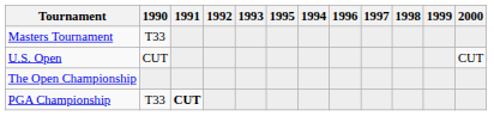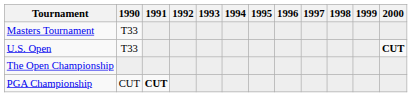 <table class="wikitable" style="font-size:95%;text-align:center;">
 <tr>
 <th>Tournament</th>
 <th>1990</th>
 <th>1991</th>
 <th>1992</th>
 <th>1993</th>
+<th>1994</th>
 <th>1995</th>
-<th>1994</th>
 <th>1996</th>
 <th>1997</th>
 <th>1998</th>
 <th>1999</th>
 <th>2000</th>
 </tr>
 <tr>
 <td align=left><a href='#'>Masters Tournament</a></td>
 <td>T33</td>
 <td style="background:#eeeeee;"></td>
 <td style="background:#eeeeee;"></td>
 <td style="background:#eeeeee;"></td>
 <td style="background:#eeeeee;"></td>
 <td style="background:#eeeeee;"></td>
 <td style="background:#eeeeee;"></td>
 <td style="background:#eeeeee;"></td>
 <td style="background:#eeeeee;"></td>
 <td style="background:#eeeeee;"></td>
 <td style="background:#eeeeee;"></td>
 </tr>
 <tr>
 <td align=left><a href='#'>U.S. Open</a></td>
-<td>CUT</td>
+<td>T33</td>
 <td style="background:#eeeeee;"></td>
 <td style="background:#eeeeee;"></td>
 <td style="background:#eeeeee;"></td>
 <td style="background:#eeeeee;"></td>
 <td style="background:#eeeeee;"></td>
 <td style="background:#eeeeee;"></td>
 <td style="background:#eeeeee;"></td>
 <td style="background:#eeeeee;"></td>
 <td style="background:#eeeeee;"></td>
-<td>CUT</td>
+<td><strong>CUT</strong></td>
 </tr>
 <tr>
 <td align=left><a href='#'>The Open Championship</a></td>
 <td style="background:#eeeeee;"></td>
 <td style="background:#eeeeee;"></td>
 <td style="background:#eeeeee;"></td>
 <td style="background:#eeeeee;"></td>
 <td style="background:#eeeeee;"></td>
 <td style="background:#eeeeee;"></td>
 <td style="background:#eeeeee;"></td>
 <td style="background:#eeeeee;"></td>
 <td style="background:#eeeeee;"></td>
 <td style="background:#eeeeee;"></td>
 <td style="background:#eeeeee;"></td>
 </tr>
 <tr>
 <td align=left><a href='#'>PGA Championship</a></td>
-<td>T33</td>
+<td>CUT</td>
 <td><strong>CUT</strong></td>
 <td style="background:#eeeeee;"></td>
 <td style="background:#eeeeee;"></td>
 <td style="background:#eeeeee;"></td>
 <td style="background:#eeeeee;"></td>
 <td style="background:#eeeeee;"></td>
 <td style="background:#eeeeee;"></td>
 <td style="background:#eeeeee;"></td>
 <td style="background:#eeeeee;"></td>
 <td style="background:#eeeeee;"></td>
 </tr>
 </table>
